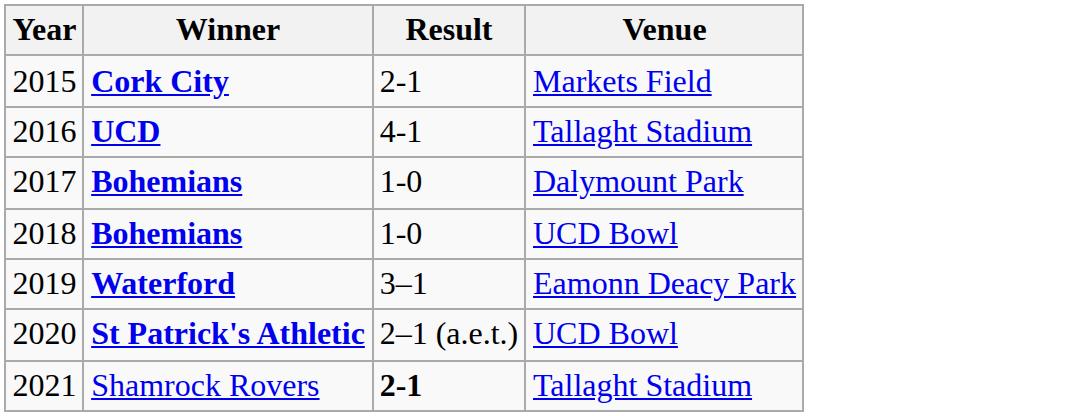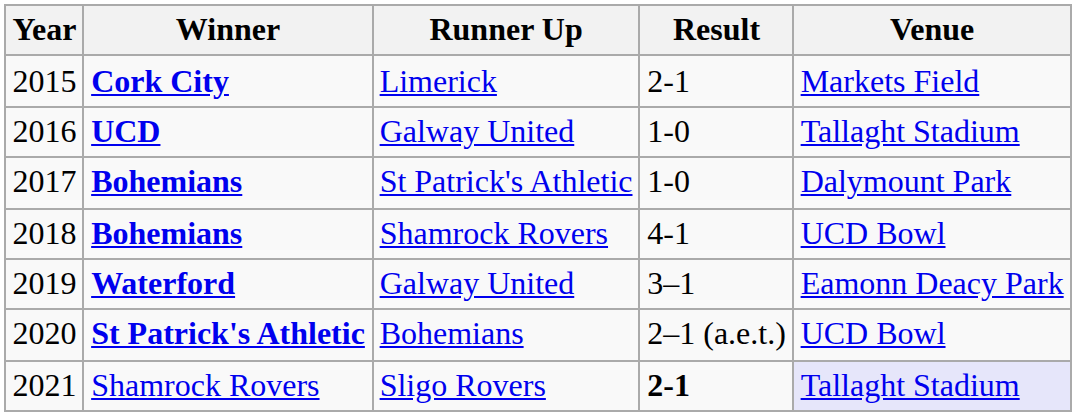 <table class="wikitable">
 <tr>
 <th>Year</th>
 <th>Winner</th>
+<th>Runner Up</th>
 <th>Result</th>
 <th>Venue</th>
 </tr>
 <tr>
 <td>2015 </td>
 <td><strong><a href='#'>Cork City</a></strong></td>
+<td><a href='#'>Limerick</a></td>
 <td>2-1</td>
 <td><a href='#'>Markets Field</a></td>
 </tr>
 <tr>
 <td>2016 </td>
 <td><strong><a href='#'>UCD</a></strong></td>
-<td>4-1</td>
+<td><a href='#'>Galway United</a></td>
+<td>1-0</td>
 <td><a href='#'>Tallaght Stadium</a></td>
 </tr>
 <tr>
 <td>2017 </td>
 <td><strong><a href='#'>Bohemians</a></strong></td>
+<td><a href='#'>St Patrick's Athletic</a></td>
 <td>1-0</td>
 <td><a href='#'>Dalymount Park</a></td>
 </tr>
 <tr>
 <td>2018 </td>
 <td><strong><a href='#'>Bohemians</a></strong></td>
-<td>1-0</td>
+<td><a href='#'>Shamrock Rovers</a></td>
+<td>4-1</td>
 <td><a href='#'>UCD Bowl</a></td>
 </tr>
 <tr>
 <td>2019</td>
 <td><strong><a href='#'>Waterford</a></strong></td>
+<td><a href='#'>Galway United</a></td>
 <td>3–1</td>
 <td><a href='#'>Eamonn Deacy Park</a></td>
 </tr>
 <tr>
 <td>2020 </td>
 <td><strong><a href='#'>St Patrick's Athletic</a></strong></td>
+<td><a href='#'>Bohemians</a></td>
 <td>2–1 (a.e.t.)</td>
 <td><a href='#'>UCD Bowl</a></td>
 </tr>
 <tr>
 <td align=center>2021</td>
 <td><a href='#'>Shamrock Rovers</a></td>
+<td><a href='#'>Sligo Rovers</a></td>
 <td><strong>2-1</strong></td>
-<td><a href='#'>Tallaght Stadium</a></td>
+<td style="background: lavender;"><a href='#'>Tallaght Stadium</a></td>
 </tr>
 </table>
